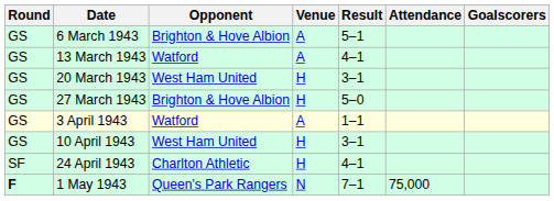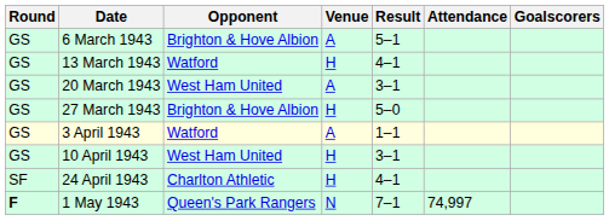 <table class="wikitable">
 <tr>
 <th>Round</th>
 <th>Date</th>
 <th>Opponent</th>
 <th>Venue</th>
 <th>Result</th>
 <th>Attendance</th>
 <th>Goalscorers</th>
 </tr>
 <tr style="background:#d0ffe3;">
 <td>GS</td>
 <td>6 March 1943</td>
 <td><a href='#'>Brighton & Hove Albion</a></td>
 <td><a href='#'>A</a></td>
 <td>5–1</td>
 <td></td>
 <td></td>
 </tr>
 <tr style="background:#d0ffe3;">
 <td>GS</td>
 <td>13 March 1943</td>
 <td><a href='#'>Watford</a></td>
-<td><a href='#'>A</a></td>
+<td><a href='#'>H</a></td>
 <td>4–1</td>
 <td></td>
 <td></td>
 </tr>
 <tr style="background:#d0ffe3;">
 <td>GS</td>
 <td>20 March 1943</td>
 <td><a href='#'>West Ham United</a></td>
-<td><a href='#'>H</a></td>
+<td><a href='#'>A</a></td>
 <td>3–1</td>
 <td></td>
 <td></td>
 </tr>
 <tr style="background:#d0ffe3;">
 <td>GS</td>
 <td>27 March 1943</td>
 <td><a href='#'>Brighton & Hove Albion</a></td>
 <td><a href='#'>H</a></td>
 <td>5–0</td>
 <td></td>
 <td></td>
 </tr>
 <tr style="background:#ffffdd;">
 <td>GS</td>
 <td>3 April 1943</td>
 <td><a href='#'>Watford</a></td>
 <td><a href='#'>A</a></td>
 <td>1–1</td>
 <td></td>
 <td></td>
 </tr>
 <tr style="background:#d0ffe3;">
 <td>GS</td>
 <td>10 April 1943</td>
 <td><a href='#'>West Ham United</a></td>
 <td><a href='#'>H</a></td>
 <td>3–1</td>
 <td></td>
 <td></td>
 </tr>
 <tr style="background:#d0ffe3;">
 <td>SF</td>
 <td>24 April 1943</td>
 <td><a href='#'>Charlton Athletic</a></td>
 <td><a href='#'>H</a></td>
 <td>4–1</td>
 <td></td>
 <td></td>
 </tr>
 <tr style="background:#d0ffe3;">
 <td><strong>F</strong></td>
 <td>1 May 1943</td>
 <td><a href='#'>Queen's Park Rangers</a></td>
 <td><a href='#'>N</a></td>
 <td>7–1</td>
-<td>75,000</td>
+<td>74,997</td>
 <td></td>
 </tr>
 </table>
